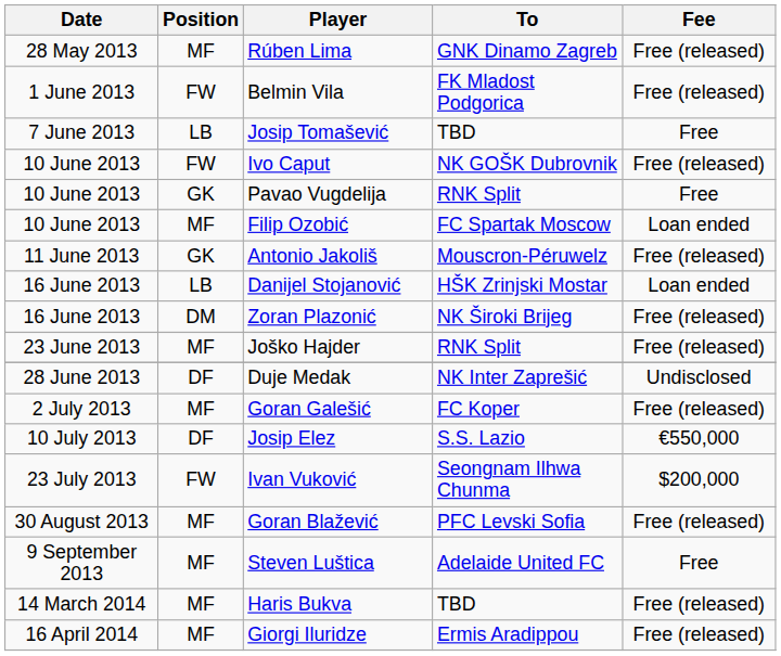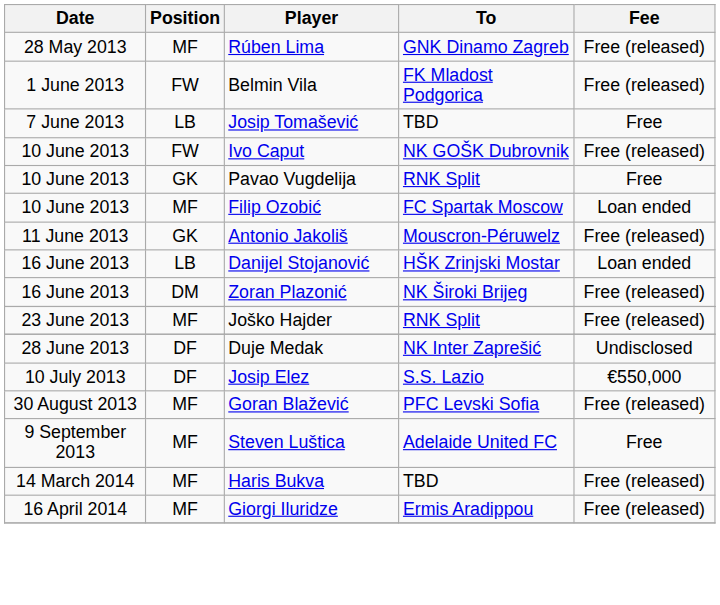 <table class="wikitable" style="text-align: center;">
 <tr>
 <th width=120>Date</th>
 <th width=60>Position</th>
 <th width=150>Player</th>
 <th width=150>To</th>
 <th width=120>Fee</th>
 </tr>
 <tr>
 <td>28 May 2013</td>
 <td>MF</td>
 <td style="text-align:left;"> <a href='#'>Rúben Lima</a></td>
 <td style="text-align:left;"><a href='#'>GNK Dinamo Zagreb</a></td>
 <td>Free (released)</td>
 </tr>
 <tr>
 <td>1 June 2013</td>
 <td>FW</td>
 <td style="text-align:left;"> Belmin Vila</td>
 <td style="text-align:left;"><a href='#'>FK Mladost Podgorica</a></td>
 <td>Free (released)</td>
 </tr>
 <tr>
 <td>7 June 2013</td>
 <td>LB</td>
 <td style="text-align:left;"> <a href='#'>Josip Tomašević</a></td>
 <td style="text-align:left;">TBD</td>
 <td>Free</td>
 </tr>
 <tr>
 <td>10 June 2013</td>
 <td>FW</td>
 <td style="text-align:left;"> <a href='#'>Ivo Caput</a></td>
 <td style="text-align:left;"><a href='#'>NK GOŠK Dubrovnik</a></td>
 <td>Free (released)</td>
 </tr>
 <tr>
 <td>10 June 2013</td>
 <td>GK</td>
 <td style="text-align:left;"> Pavao Vugdelija</td>
 <td style="text-align:left;"><a href='#'>RNK Split</a></td>
 <td>Free</td>
 </tr>
 <tr>
 <td>10 June 2013</td>
 <td>MF</td>
 <td style="text-align:left;"> <a href='#'>Filip Ozobić</a></td>
 <td style="text-align:left;"><a href='#'>FC Spartak Moscow</a></td>
 <td>Loan ended</td>
 </tr>
 <tr>
 <td>11 June 2013</td>
 <td>GK</td>
 <td style="text-align:left;"> <a href='#'>Antonio Jakoliš</a></td>
 <td style="text-align:left;"><a href='#'>Mouscron-Péruwelz</a></td>
 <td>Free (released)</td>
 </tr>
 <tr>
 <td>16 June 2013</td>
 <td>LB</td>
 <td style="text-align:left;"> <a href='#'>Danijel Stojanović</a></td>
 <td style="text-align:left;"><a href='#'>HŠK Zrinjski Mostar</a></td>
 <td>Loan ended</td>
 </tr>
 <tr>
 <td>16 June 2013</td>
 <td>DM</td>
 <td style="text-align:left;"> <a href='#'>Zoran Plazonić</a></td>
 <td style="text-align:left;"><a href='#'>NK Široki Brijeg</a></td>
 <td>Free (released)</td>
 </tr>
 <tr>
 </tr>
 <tr>
 <td>23 June 2013</td>
 <td>MF</td>
 <td style="text-align:left;"> Joško Hajder</td>
 <td style="text-align:left;"><a href='#'>RNK Split</a></td>
 <td>Free (released)</td>
 </tr>
 <tr>
 </tr>
 <tr>
 <td>28 June 2013</td>
 <td>DF</td>
 <td style="text-align:left;"> Duje Medak</td>
 <td style="text-align:left;"><a href='#'>NK Inter Zaprešić</a></td>
 <td>Undisclosed</td>
 </tr>
 <tr>
-<td>2 July 2013</td>
-<td>MF</td>
-<td style="text-align:left;"> <a href='#'>Goran Galešić</a></td>
-<td style="text-align:left;"><a href='#'>FC Koper</a></td>
-<td>Free (released)</td>
-</tr>
-<tr>
 <td>10 July 2013</td>
 <td>DF</td>
 <td style="text-align:left;"> <a href='#'>Josip Elez</a></td>
 <td style="text-align:left;"><a href='#'>S.S. Lazio</a></td>
 <td>€550,000</td>
-</tr>
-<tr>
-<td>23 July 2013</td>
-<td>FW</td>
-<td style="text-align:left;"> <a href='#'>Ivan Vuković</a></td>
-<td style="text-align:left;"><a href='#'>Seongnam Ilhwa Chunma</a></td>
-<td>$200,000</td>
 </tr>
 <tr>
 <td>30 August 2013</td>
 <td>MF</td>
 <td style="text-align:left;"> <a href='#'>Goran Blažević</a></td>
 <td style="text-align:left;"><a href='#'>PFC Levski Sofia</a></td>
 <td>Free (released)</td>
 </tr>
 <tr>
 <td>9 September 2013</td>
 <td>MF</td>
 <td style="text-align:left;"> <a href='#'>Steven Luštica</a></td>
 <td style="text-align:left;"><a href='#'>Adelaide United FC</a></td>
 <td>Free</td>
 </tr>
 <tr>
 <td>14 March 2014</td>
 <td>MF</td>
 <td style="text-align:left;"> <a href='#'>Haris Bukva</a></td>
 <td style="text-align:left;">TBD</td>
 <td>Free (released)</td>
 </tr>
 <tr>
 <td>16 April 2014</td>
 <td>MF</td>
 <td style="text-align:left;"> <a href='#'>Giorgi Iluridze</a></td>
 <td style="text-align:left;"><a href='#'>Ermis Aradippou</a></td>
 <td>Free (released)</td>
 </tr>
 <tr>
 </tr>
 </table>
